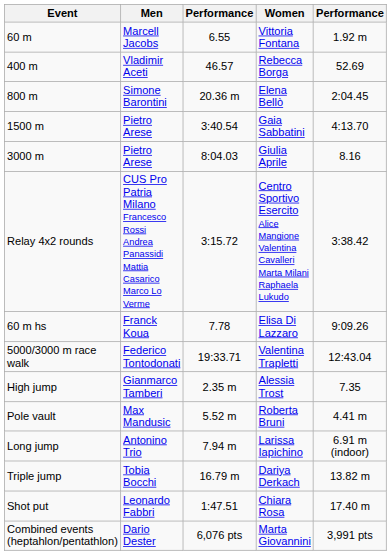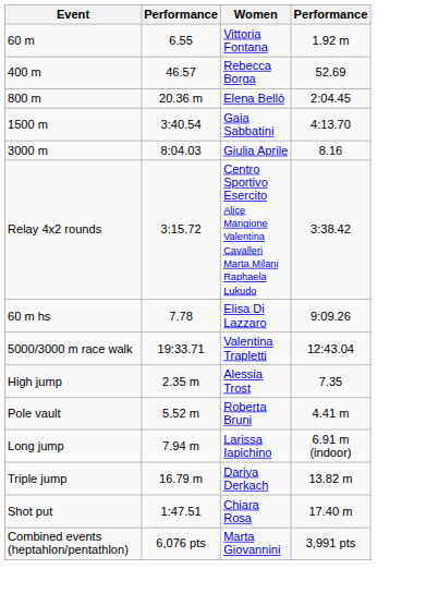 <table class="wikitable" width=70% style="font-size:90%; text-align:center;">
 <tr>
 <th>Event</th>
-<th>Men</th>
 <th>Performance</th>
 <th>Women</th>
 <th>Performance</th>
 </tr>
 <tr>
 <td align=left>60 m</td>
-<td align=left><a href='#'>Marcell Jacobs</a></td>
 <td>6.55</td>
 <td align=left><a href='#'>Vittoria Fontana</a></td>
 <td>1.92 m</td>
 </tr>
 <tr>
 <td align=left>400 m</td>
-<td align=left><a href='#'>Vladimir Aceti</a></td>
 <td>46.57</td>
 <td align=left><a href='#'>Rebecca Borga</a></td>
 <td>52.69</td>
 </tr>
 <tr>
 <td align=left>800 m</td>
-<td align=left><a href='#'>Simone Barontini</a></td>
 <td>20.36 m</td>
 <td align=left><a href='#'>Elena Bellò</a></td>
 <td>2:04.45</td>
 </tr>
 <tr>
 <td align=left>1500 m</td>
-<td align=left><a href='#'>Pietro Arese</a></td>
 <td>3:40.54</td>
 <td align=left><a href='#'>Gaia Sabbatini</a></td>
 <td>4:13.70</td>
 </tr>
 <tr>
 <td align=left>3000 m</td>
-<td align=left><a href='#'>Pietro Arese</a></td>
 <td>8:04.03</td>
 <td align=left><a href='#'>Giulia Aprile</a></td>
 <td>8.16</td>
 </tr>
 <tr>
 <td align=left>Relay 4x2 rounds</td>
-<td align=left><a href='#'>CUS Pro Patria Milano</a> <br><small><a href='#'>Francesco Rossi</a><br><a href='#'>Andrea Panassidi</a><br><a href='#'>Mattia Casarico</a><br><a href='#'>Marco Lo Verme</a></small></td>
 <td>3:15.72</td>
 <td align=left><a href='#'>Centro Sportivo Esercito</a> <br><small><a href='#'>Alice Mangione</a><br><a href='#'>Valentina Cavalleri</a><br><a href='#'>Marta Milani</a><br><a href='#'>Raphaela Lukudo</a></small></td>
 <td>3:38.42</td>
 </tr>
 <tr>
 <td align=left>60 m hs</td>
-<td align=left><a href='#'>Franck Koua</a></td>
 <td>7.78 </td>
 <td align=left><a href='#'>Elisa Di Lazzaro</a></td>
 <td>9:09.26</td>
 </tr>
 <tr>
 <td align=left>5000/3000 m race walk</td>
-<td align=left><a href='#'>Federico Tontodonati</a></td>
 <td>19:33.71</td>
 <td align=left><a href='#'>Valentina Trapletti</a></td>
 <td>12:43.04</td>
 </tr>
 <tr>
 <td align=left>High jump</td>
-<td align=left><a href='#'>Gianmarco Tamberi</a></td>
 <td>2.35 m </td>
 <td align=left><a href='#'>Alessia Trost</a></td>
 <td>7.35</td>
 </tr>
 <tr>
 <td align=left>Pole vault</td>
-<td align=left><a href='#'>Max Mandusic</a></td>
 <td>5.52 m</td>
 <td align=left><a href='#'>Roberta Bruni</a></td>
 <td>4.41 m</td>
 </tr>
 <tr>
 <td align=left>Long jump</td>
-<td align=left><a href='#'>Antonino Trio</a></td>
 <td>7.94 m</td>
 <td align=left><a href='#'>Larissa Iapichino</a></td>
 <td>6.91 m <br> (indoor)	</td>
 </tr>
 <tr>
 <td align=left>Triple jump</td>
-<td align=left><a href='#'>Tobia Bocchi</a></td>
 <td>16.79 m</td>
 <td align=left><a href='#'>Dariya Derkach</a></td>
 <td>13.82 m</td>
 </tr>
 <tr>
 <td align=left>Shot put</td>
-<td align=left><a href='#'>Leonardo Fabbri</a></td>
 <td>1:47.51</td>
 <td align=left><a href='#'>Chiara Rosa</a></td>
 <td>17.40 m</td>
 </tr>
 <tr>
 <td align=left>Combined events (heptahlon/pentathlon)</td>
-<td align=left><a href='#'>Dario Dester</a></td>
 <td>6,076 pts </td>
 <td align=left><a href='#'>Marta Giovannini</a></td>
 <td>3,991 pts</td>
 </tr>
 </table>
